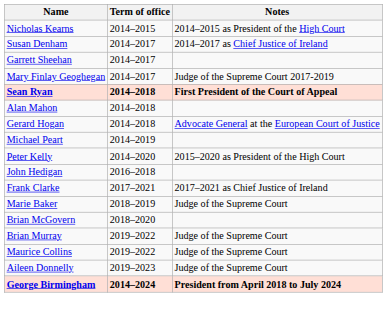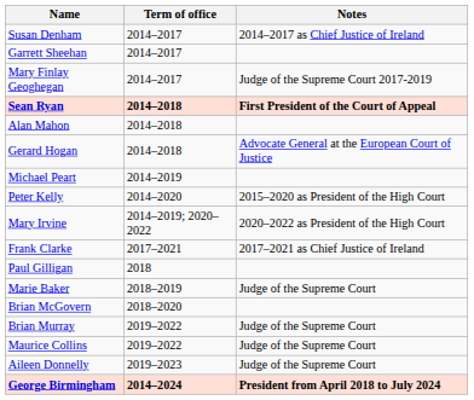 <table class="wikitable">
 <tr>
 <th>Name</th>
 <th>Term of office</th>
 <th>Notes</th>
-</tr>
-<tr>
-<td><a href='#'>Nicholas Kearns</a></td>
-<td>2014–2015</td>
-<td> 2014–2015 as President of the <a href='#'>High Court</a></td>
 </tr>
 <tr>
 <td><a href='#'>Susan Denham</a></td>
 <td>2014–2017</td>
 <td> 2014–2017 as <a href='#'>Chief Justice of Ireland</a></td>
 </tr>
 <tr>
 <td><a href='#'>Garrett Sheehan</a></td>
 <td>2014–2017</td>
 <td></td>
 </tr>
 <tr>
 <td><a href='#'>Mary Finlay Geoghegan</a></td>
 <td>2014–2017</td>
 <td>Judge of the Supreme Court 2017-2019</td>
 </tr>
 <tr style="font-weight:bold; background:#FFDFD6;">
 <td><a href='#'>Sean Ryan</a></td>
 <td>2014–2018</td>
 <td>First President of the Court of Appeal</td>
 </tr>
 <tr>
 <td><a href='#'>Alan Mahon</a></td>
 <td>2014–2018</td>
 <td></td>
 </tr>
 <tr>
 <td><a href='#'>Gerard Hogan</a></td>
 <td>2014–2018</td>
 <td><a href='#'>Advocate General</a> at the <a href='#'>European Court of Justice</a></td>
 </tr>
 <tr>
 <td><a href='#'>Michael Peart</a></td>
 <td>2014–2019</td>
 <td></td>
 </tr>
 <tr>
 <td><a href='#'>Peter Kelly</a></td>
 <td>2014–2020</td>
 <td> 2015–2020 as President of the High Court</td>
 </tr>
 <tr>
-<td><a href='#'>John Hedigan</a></td>
-<td>2016–2018</td>
-<td></td>
+<td><a href='#'>Mary Irvine</a></td>
+<td>2014–2019; 2020–2022</td>
+<td> 2020–2022 as President of the High Court</td>
 </tr>
 <tr>
 <td><a href='#'>Frank Clarke</a></td>
 <td>2017–2021</td>
 <td> 2017–2021 as Chief Justice of Ireland</td>
+</tr>
+<tr>
+<td><a href='#'>Paul Gilligan</a></td>
+<td>2018</td>
+<td></td>
 </tr>
 <tr>
 <td><a href='#'>Marie Baker</a></td>
 <td>2018–2019</td>
 <td>Judge of the Supreme Court</td>
 </tr>
 <tr>
 <td><a href='#'>Brian McGovern</a></td>
 <td>2018–2020</td>
 <td></td>
 </tr>
 <tr>
 <td><a href='#'>Brian Murray</a></td>
 <td>2019–2022</td>
 <td>Judge of the Supreme Court</td>
 </tr>
 <tr>
 <td><a href='#'>Maurice Collins</a></td>
 <td>2019–2022</td>
 <td>Judge of the Supreme Court</td>
 </tr>
 <tr>
 <td><a href='#'>Aileen Donnelly</a></td>
 <td>2019–2023</td>
 <td>Judge of the Supreme Court</td>
 </tr>
 <tr style="font-weight:bold; background:#FFDFD6;">
 <td><a href='#'>George Birmingham</a></td>
 <td>2014–2024</td>
 <td>President from April 2018 to July 2024</td>
 </tr>
 </table>
